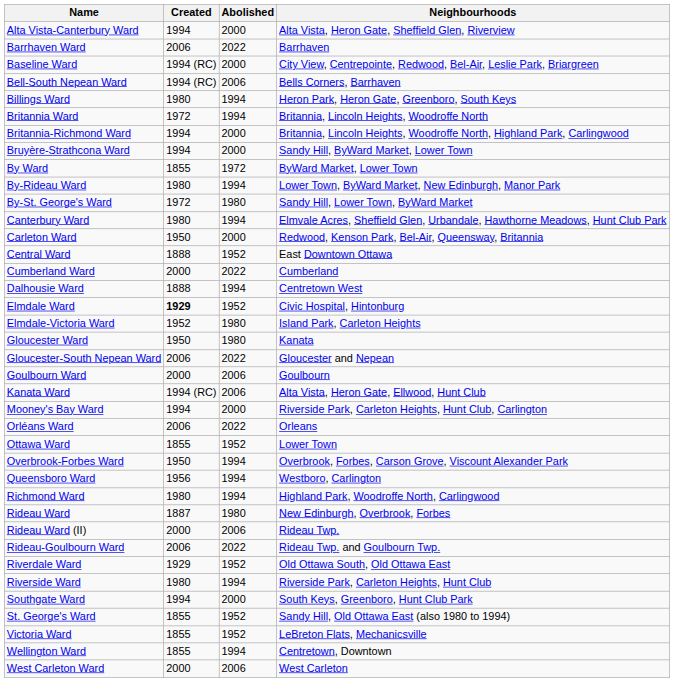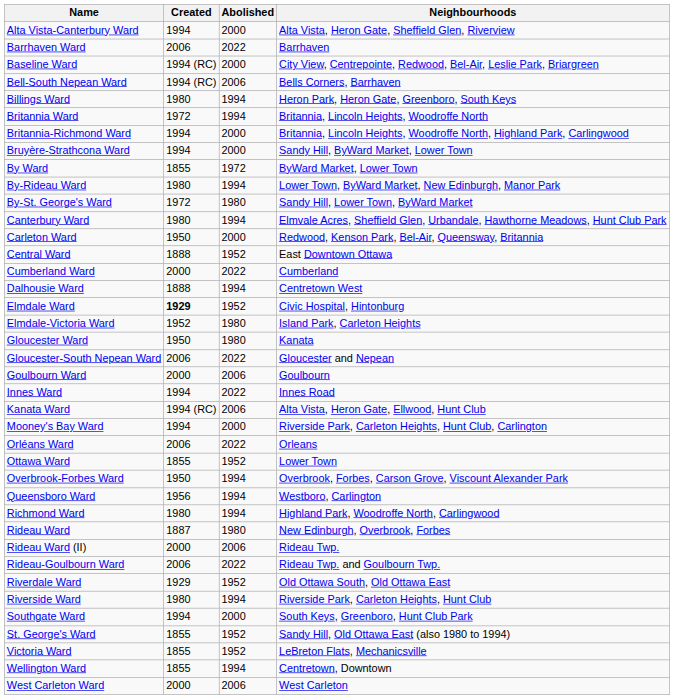 <table class="wikitable">
 <tr>
 <th>Name</th>
 <th>Created</th>
 <th>Abolished</th>
 <th>Neighbourhoods</th>
 </tr>
 <tr>
 <td><a href='#'>Alta Vista-Canterbury Ward</a></td>
 <td>1994</td>
 <td>2000</td>
 <td><a href='#'>Alta Vista</a>, <a href='#'>Heron Gate</a>, <a href='#'>Sheffield Glen</a>, <a href='#'>Riverview</a></td>
 </tr>
 <tr>
 <td><a href='#'>Barrhaven Ward</a></td>
 <td>2006</td>
 <td>2022</td>
 <td><a href='#'>Barrhaven</a></td>
 </tr>
 <tr>
 <td><a href='#'>Baseline Ward</a></td>
 <td>1994 (RC)</td>
 <td>2000</td>
 <td><a href='#'>City View</a>, <a href='#'>Centrepointe</a>, <a href='#'>Redwood</a>, <a href='#'>Bel-Air</a>, <a href='#'>Leslie Park</a>, <a href='#'>Briargreen</a></td>
 </tr>
 <tr>
 <td><a href='#'>Bell-South Nepean Ward</a></td>
 <td>1994 (RC)</td>
 <td>2006</td>
 <td><a href='#'>Bells Corners</a>, <a href='#'>Barrhaven</a></td>
 </tr>
 <tr>
 <td><a href='#'>Billings Ward</a></td>
 <td>1980</td>
 <td>1994</td>
 <td><a href='#'>Heron Park</a>, <a href='#'>Heron Gate</a>, <a href='#'>Greenboro</a>, <a href='#'>South Keys</a></td>
 </tr>
 <tr>
 <td><a href='#'>Britannia Ward</a></td>
 <td>1972</td>
 <td>1994</td>
 <td><a href='#'>Britannia</a>, <a href='#'>Lincoln Heights</a>, <a href='#'>Woodroffe North</a></td>
 </tr>
 <tr>
 <td><a href='#'>Britannia-Richmond Ward</a></td>
 <td>1994</td>
 <td>2000</td>
 <td><a href='#'>Britannia</a>, <a href='#'>Lincoln Heights</a>, <a href='#'>Woodroffe North</a>, <a href='#'>Highland Park</a>, <a href='#'>Carlingwood</a></td>
 </tr>
 <tr>
 <td><a href='#'>Bruyère-Strathcona Ward</a></td>
 <td>1994</td>
 <td>2000</td>
 <td><a href='#'>Sandy Hill</a>, <a href='#'>ByWard Market</a>, <a href='#'>Lower Town</a></td>
 </tr>
 <tr>
 <td><a href='#'>By Ward</a></td>
 <td>1855</td>
 <td>1972</td>
 <td><a href='#'>ByWard Market</a>, <a href='#'>Lower Town</a></td>
 </tr>
 <tr>
 <td><a href='#'>By-Rideau Ward</a></td>
 <td>1980</td>
 <td>1994</td>
 <td><a href='#'>Lower Town</a>, <a href='#'>ByWard Market</a>, <a href='#'>New Edinburgh</a>, <a href='#'>Manor Park</a></td>
 </tr>
 <tr>
 <td><a href='#'>By-St. George's Ward</a></td>
 <td>1972</td>
 <td>1980</td>
 <td><a href='#'>Sandy Hill</a>, <a href='#'>Lower Town</a>, <a href='#'>ByWard Market</a></td>
 </tr>
 <tr>
 <td><a href='#'>Canterbury Ward</a></td>
 <td>1980</td>
 <td>1994</td>
 <td><a href='#'>Elmvale Acres</a>, <a href='#'>Sheffield Glen</a>, <a href='#'>Urbandale</a>, <a href='#'>Hawthorne Meadows</a>, <a href='#'>Hunt Club Park</a></td>
 </tr>
 <tr>
 <td><a href='#'>Carleton Ward</a></td>
 <td>1950</td>
 <td>2000</td>
 <td><a href='#'>Redwood</a>, <a href='#'>Kenson Park</a>, <a href='#'>Bel-Air</a>, <a href='#'>Queensway</a>, <a href='#'>Britannia</a></td>
 </tr>
 <tr>
 <td><a href='#'>Central Ward</a></td>
 <td>1888</td>
 <td>1952</td>
 <td>East <a href='#'>Downtown Ottawa</a></td>
 </tr>
 <tr>
 <td><a href='#'>Cumberland Ward</a></td>
 <td>2000</td>
 <td>2022</td>
 <td><a href='#'>Cumberland</a></td>
 </tr>
 <tr>
 <td><a href='#'>Dalhousie Ward</a></td>
 <td>1888</td>
 <td>1994</td>
 <td><a href='#'>Centretown West</a></td>
 </tr>
 <tr>
 <td><a href='#'>Elmdale Ward</a></td>
 <td><strong>1929</strong></td>
 <td>1952</td>
 <td><a href='#'>Civic Hospital</a>, <a href='#'>Hintonburg</a></td>
 </tr>
 <tr>
 <td><a href='#'>Elmdale-Victoria Ward</a></td>
 <td>1952</td>
 <td>1980</td>
 <td><a href='#'>Island Park</a>, <a href='#'>Carleton Heights</a></td>
 </tr>
 <tr>
 <td><a href='#'>Gloucester Ward</a></td>
 <td>1950</td>
 <td>1980</td>
 <td><a href='#'>Kanata</a></td>
 </tr>
 <tr>
 <td><a href='#'>Gloucester-South Nepean Ward</a></td>
 <td>2006</td>
 <td>2022</td>
 <td><a href='#'>Gloucester</a> and <a href='#'>Nepean</a></td>
 </tr>
 <tr>
 <td><a href='#'>Goulbourn Ward</a></td>
 <td>2000</td>
 <td>2006</td>
 <td><a href='#'>Goulbourn</a></td>
 </tr>
 <tr>
+<td><a href='#'>Innes Ward</a></td>
+<td>1994</td>
+<td>2022</td>
+<td><a href='#'>Innes Road</a></td>
+</tr>
+<tr>
 <td><a href='#'>Kanata Ward</a></td>
 <td>1994 (RC)</td>
 <td>2006</td>
 <td><a href='#'>Alta Vista</a>, <a href='#'>Heron Gate</a>, <a href='#'>Ellwood</a>, <a href='#'>Hunt Club</a></td>
 </tr>
 <tr>
 <td><a href='#'>Mooney's Bay Ward</a></td>
 <td>1994</td>
 <td>2000</td>
 <td><a href='#'>Riverside Park</a>, <a href='#'>Carleton Heights</a>, <a href='#'>Hunt Club</a>, <a href='#'>Carlington</a></td>
 </tr>
 <tr>
 <td><a href='#'>Orléans Ward</a></td>
 <td>2006</td>
 <td>2022</td>
 <td><a href='#'>Orleans</a></td>
 </tr>
 <tr>
 <td><a href='#'>Ottawa Ward</a></td>
 <td>1855</td>
 <td>1952</td>
 <td><a href='#'>Lower Town</a></td>
 </tr>
 <tr>
 <td><a href='#'>Overbrook-Forbes Ward</a></td>
 <td>1950</td>
 <td>1994</td>
 <td><a href='#'>Overbrook</a>, <a href='#'>Forbes</a>, <a href='#'>Carson Grove</a>, <a href='#'>Viscount Alexander Park</a></td>
 </tr>
 <tr>
 <td><a href='#'>Queensboro Ward</a></td>
 <td>1956</td>
 <td>1994</td>
 <td><a href='#'>Westboro</a>, <a href='#'>Carlington</a></td>
 </tr>
 <tr>
 <td><a href='#'>Richmond Ward</a></td>
 <td>1980</td>
 <td>1994</td>
 <td><a href='#'>Highland Park</a>, <a href='#'>Woodroffe North</a>, <a href='#'>Carlingwood</a></td>
 </tr>
 <tr>
 <td><a href='#'>Rideau Ward</a></td>
 <td>1887</td>
 <td>1980</td>
 <td><a href='#'>New Edinburgh</a>, <a href='#'>Overbrook</a>, <a href='#'>Forbes</a></td>
 </tr>
 <tr>
 <td><a href='#'>Rideau Ward</a> (II)</td>
 <td>2000</td>
 <td>2006</td>
 <td><a href='#'>Rideau Twp.</a></td>
 </tr>
 <tr>
 <td><a href='#'>Rideau-Goulbourn Ward</a></td>
 <td>2006</td>
 <td>2022</td>
 <td><a href='#'>Rideau Twp.</a> and <a href='#'>Goulbourn Twp.</a></td>
 </tr>
 <tr>
 <td><a href='#'>Riverdale Ward</a></td>
 <td>1929</td>
 <td>1952</td>
 <td><a href='#'>Old Ottawa South</a>, <a href='#'>Old Ottawa East</a></td>
 </tr>
 <tr>
 <td><a href='#'>Riverside Ward</a></td>
 <td>1980</td>
 <td>1994</td>
 <td><a href='#'>Riverside Park</a>, <a href='#'>Carleton Heights</a>, <a href='#'>Hunt Club</a></td>
 </tr>
 <tr>
 <td><a href='#'>Southgate Ward</a></td>
 <td>1994</td>
 <td>2000</td>
 <td><a href='#'>South Keys</a>, <a href='#'>Greenboro</a>, <a href='#'>Hunt Club Park</a></td>
 </tr>
 <tr>
 <td><a href='#'>St. George's Ward</a></td>
 <td>1855</td>
 <td>1952</td>
 <td><a href='#'>Sandy Hill</a>, <a href='#'>Old Ottawa East</a> (also 1980 to 1994)</td>
 </tr>
 <tr>
 <td><a href='#'>Victoria Ward</a></td>
 <td>1855</td>
 <td>1952</td>
 <td><a href='#'>LeBreton Flats</a>, <a href='#'>Mechanicsville</a></td>
 </tr>
 <tr>
 <td><a href='#'>Wellington Ward</a></td>
 <td>1855</td>
 <td>1994</td>
 <td><a href='#'>Centretown</a>, Downtown</td>
 </tr>
 <tr>
 <td><a href='#'>West Carleton Ward</a></td>
 <td>2000</td>
 <td>2006</td>
 <td><a href='#'>West Carleton</a></td>
 </tr>
 </table>
